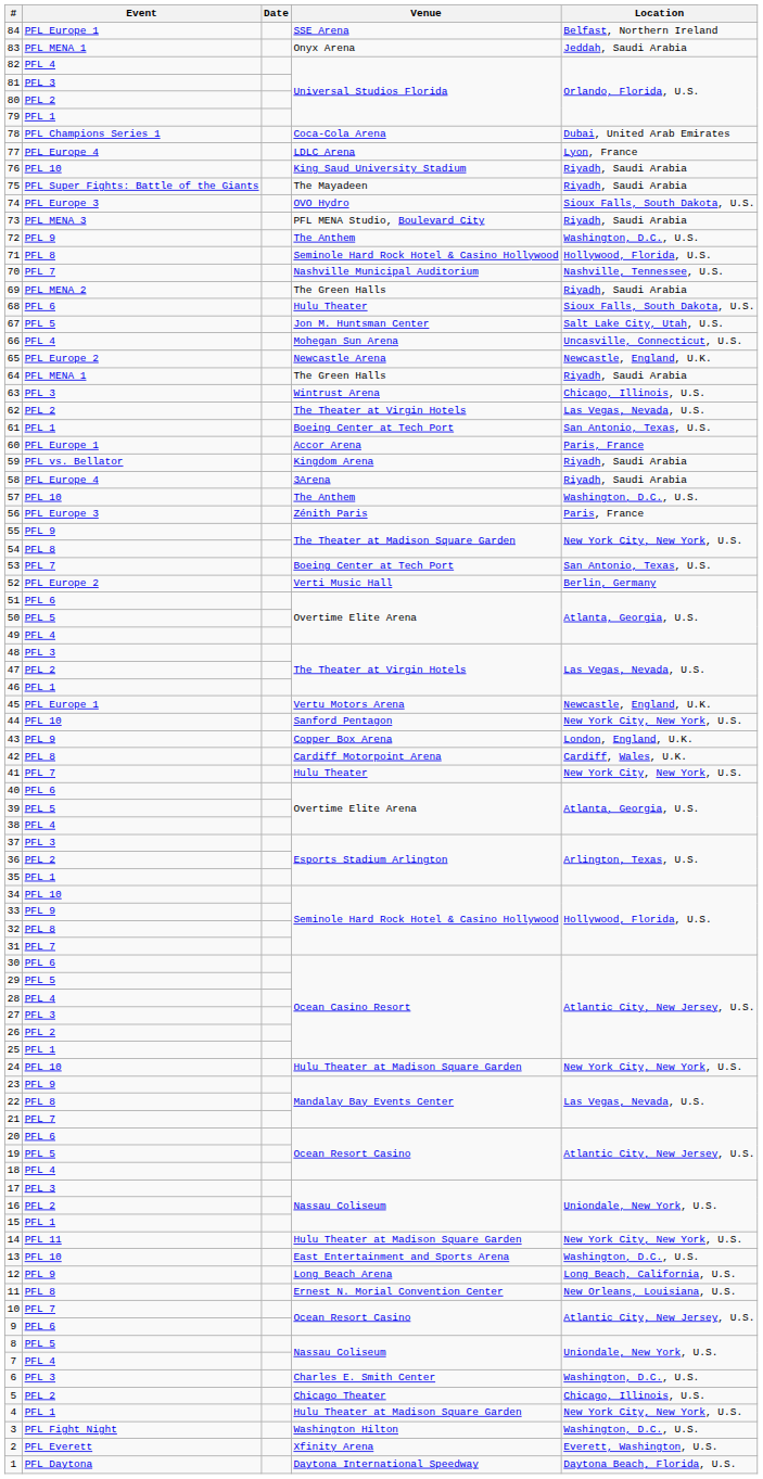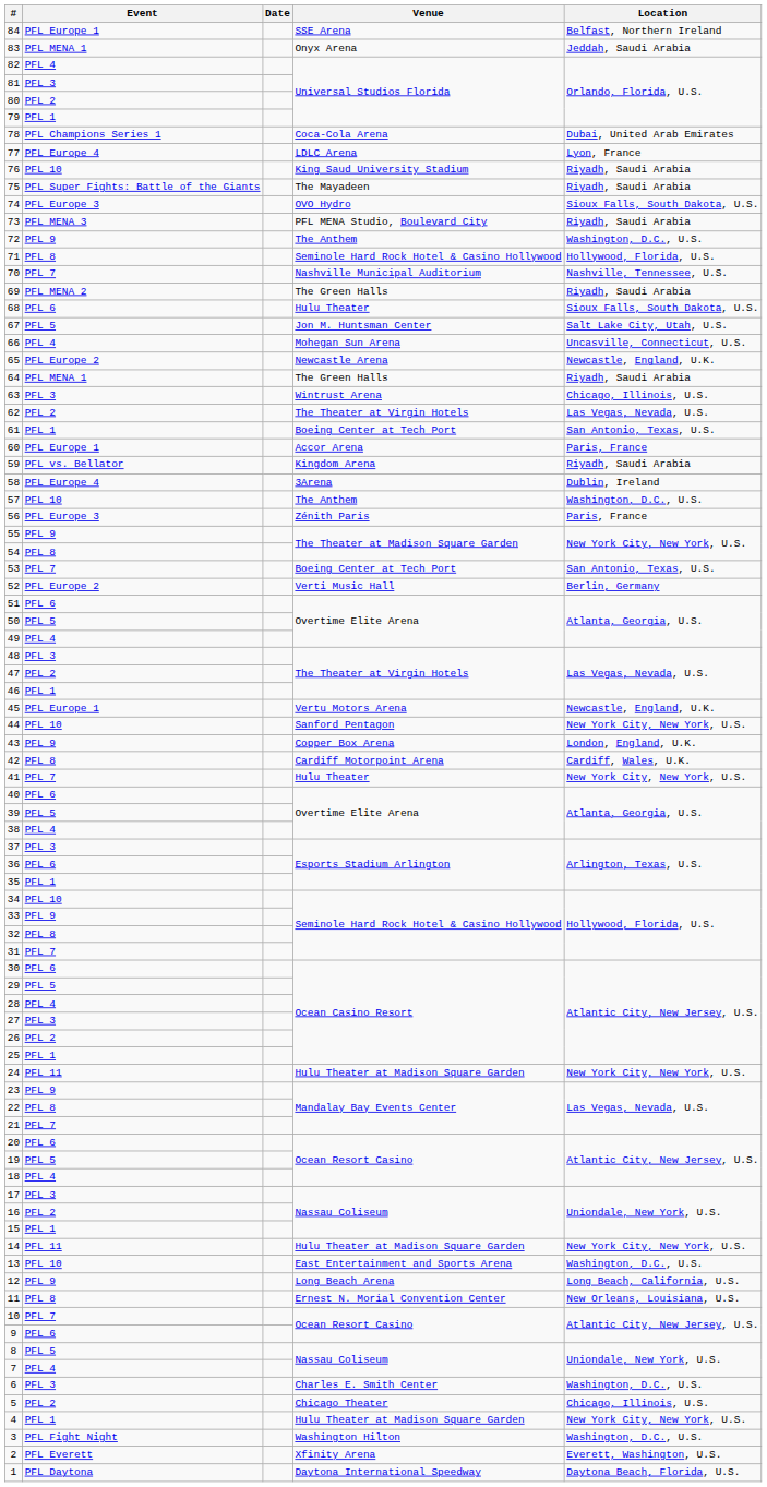 <table class="sortable wikitable succession-box" style="font-size:90%;" id="Past_events">
 <tr>
 <th scope="col">#</th>
 <th scope="col">Event</th>
 <th scope="col">Date</th>
 <th scope="col">Venue</th>
 <th scope="col">Location</th>
 </tr>
 <tr>
 <td align="center">84</td>
 <td><a href='#'>PFL Europe 1</a></td>
 <td></td>
 <td><a href='#'>SSE Arena</a></td>
 <td><a href='#'>Belfast</a>, Northern Ireland</td>
 </tr>
 <tr>
 <td align="center">83</td>
 <td><a href='#'>PFL MENA 1</a></td>
 <td></td>
 <td>Onyx Arena</td>
 <td><a href='#'>Jeddah</a>, Saudi Arabia</td>
 </tr>
 <tr>
 <td align="center">82</td>
 <td><a href='#'>PFL 4</a></td>
 <td></td>
 <td rowspan=4><a href='#'>Universal Studios Florida</a></td>
 <td rowspan=4><a href='#'>Orlando, Florida</a>, U.S.</td>
 </tr>
 <tr>
 <td align="center">81</td>
 <td><a href='#'>PFL 3</a></td>
 <td></td>
 </tr>
 <tr>
 <td align="center">80</td>
 <td><a href='#'>PFL 2</a></td>
 <td></td>
 </tr>
 <tr>
 <td align="center">79</td>
 <td><a href='#'>PFL 1</a></td>
 <td></td>
 </tr>
 <tr>
 <td align="center">78</td>
 <td><a href='#'>PFL Champions Series 1</a></td>
 <td></td>
 <td><a href='#'>Coca-Cola Arena</a></td>
 <td><a href='#'>Dubai</a>, United Arab Emirates</td>
 </tr>
 <tr>
 <td align="center">77</td>
 <td><a href='#'>PFL Europe 4</a></td>
 <td></td>
 <td><a href='#'>LDLC Arena</a></td>
 <td><a href='#'>Lyon</a>, France</td>
 </tr>
 <tr>
 <td align="center">76</td>
 <td><a href='#'>PFL 10</a></td>
 <td></td>
 <td><a href='#'>King Saud University Stadium</a></td>
 <td><a href='#'>Riyadh</a>, Saudi Arabia</td>
 </tr>
 <tr>
 <td align="center">75</td>
 <td><a href='#'>PFL Super Fights: Battle of the Giants</a></td>
 <td></td>
 <td>The Mayadeen</td>
 <td><a href='#'>Riyadh</a>, Saudi Arabia</td>
 </tr>
 <tr>
 <td align="center">74</td>
 <td><a href='#'>PFL Europe 3</a></td>
 <td></td>
 <td><a href='#'>OVO Hydro</a></td>
 <td><a href='#'>Sioux Falls, South Dakota</a>, U.S.</td>
 </tr>
 <tr>
 <td align="center">73</td>
 <td><a href='#'>PFL MENA 3</a></td>
 <td></td>
 <td>PFL MENA Studio, <a href='#'>Boulevard City</a></td>
 <td><a href='#'>Riyadh</a>, Saudi Arabia</td>
 </tr>
 <tr>
 <td align="center">72</td>
 <td><a href='#'>PFL 9</a></td>
 <td></td>
 <td><a href='#'>The Anthem</a></td>
 <td><a href='#'>Washington, D.C.</a>, U.S.</td>
 </tr>
 <tr>
 <td align="center">71</td>
 <td><a href='#'>PFL 8</a></td>
 <td></td>
 <td><a href='#'>Seminole Hard Rock Hotel & Casino Hollywood</a></td>
 <td><a href='#'>Hollywood, Florida</a>, U.S.</td>
 </tr>
 <tr>
 <td align="center">70</td>
 <td><a href='#'>PFL 7</a></td>
 <td></td>
 <td><a href='#'>Nashville Municipal Auditorium</a></td>
 <td><a href='#'>Nashville, Tennessee</a>, U.S.</td>
 </tr>
 <tr>
 <td align="center">69</td>
 <td><a href='#'>PFL MENA 2</a></td>
 <td></td>
 <td>The Green Halls</td>
 <td><a href='#'>Riyadh</a>, Saudi Arabia</td>
 </tr>
 <tr>
 <td align="center">68</td>
 <td><a href='#'>PFL 6</a></td>
 <td></td>
 <td><a href='#'>Hulu Theater</a></td>
 <td><a href='#'>Sioux Falls, South Dakota</a>, U.S.</td>
 </tr>
 <tr>
 <td align="center">67</td>
 <td><a href='#'>PFL 5</a></td>
 <td></td>
 <td><a href='#'>Jon M. Huntsman Center</a></td>
 <td><a href='#'>Salt Lake City, Utah</a>, U.S.</td>
 </tr>
 <tr>
 <td align="center">66</td>
 <td><a href='#'>PFL 4</a></td>
 <td></td>
 <td><a href='#'>Mohegan Sun Arena</a></td>
 <td><a href='#'>Uncasville, Connecticut</a>, U.S.</td>
 </tr>
 <tr>
 <td align="center">65</td>
 <td><a href='#'>PFL Europe 2</a></td>
 <td></td>
 <td><a href='#'>Newcastle Arena</a></td>
 <td><a href='#'>Newcastle</a>, <a href='#'>England</a>, U.K.</td>
 </tr>
 <tr>
 <td align="center">64</td>
 <td><a href='#'>PFL MENA 1</a></td>
 <td></td>
 <td>The Green Halls</td>
 <td><a href='#'>Riyadh</a>, Saudi Arabia</td>
 </tr>
 <tr>
 <td align="center">63</td>
 <td><a href='#'>PFL 3</a></td>
 <td></td>
 <td><a href='#'>Wintrust Arena</a></td>
 <td><a href='#'>Chicago, Illinois</a>, U.S.</td>
 </tr>
 <tr>
 <td align="center">62</td>
 <td><a href='#'>PFL 2</a></td>
 <td></td>
 <td><a href='#'>The Theater at Virgin Hotels</a></td>
 <td><a href='#'>Las Vegas, Nevada</a>, U.S.</td>
 </tr>
 <tr>
 <td align="center">61</td>
 <td><a href='#'>PFL 1</a></td>
 <td></td>
 <td><a href='#'>Boeing Center at Tech Port</a></td>
 <td><a href='#'>San Antonio, Texas</a>, U.S.</td>
 </tr>
 <tr>
 <td align="center">60</td>
 <td><a href='#'>PFL Europe 1</a></td>
 <td></td>
 <td><a href='#'>Accor Arena</a></td>
 <td><a href='#'>Paris, France</a></td>
 </tr>
 <tr>
 <td align="center">59</td>
 <td><a href='#'>PFL vs. Bellator</a></td>
 <td></td>
 <td><a href='#'>Kingdom Arena</a></td>
 <td><a href='#'>Riyadh</a>, Saudi Arabia</td>
 </tr>
 <tr>
 <td align="center">58</td>
 <td><a href='#'>PFL Europe 4</a></td>
 <td></td>
 <td><a href='#'>3Arena</a></td>
-<td><a href='#'>Riyadh</a>, Saudi Arabia</td>
+<td><a href='#'>Dublin</a>, Ireland</td>
 </tr>
 <tr>
 <td align="center">57</td>
 <td><a href='#'>PFL 10</a></td>
 <td></td>
 <td><a href='#'>The Anthem</a></td>
 <td><a href='#'>Washington, D.C.</a>, U.S.</td>
 </tr>
 <tr>
 <td align="center">56</td>
 <td><a href='#'>PFL Europe 3</a></td>
 <td></td>
 <td><a href='#'>Zénith Paris</a></td>
 <td><a href='#'>Paris</a>, France</td>
 </tr>
 <tr>
 <td align="center">55</td>
 <td><a href='#'>PFL 9</a></td>
 <td></td>
 <td rowspan=2><a href='#'>The Theater at Madison Square Garden</a></td>
 <td rowspan=2><a href='#'>New York City, New York</a>, U.S.</td>
 </tr>
 <tr>
 <td align="center">54</td>
 <td><a href='#'>PFL 8</a></td>
 <td></td>
 </tr>
 <tr>
 <td align="center">53</td>
 <td><a href='#'>PFL 7</a></td>
 <td></td>
 <td><a href='#'>Boeing Center at Tech Port</a></td>
 <td><a href='#'>San Antonio, Texas</a>, U.S.</td>
 </tr>
 <tr>
 <td align="center">52</td>
 <td><a href='#'>PFL Europe 2</a></td>
 <td></td>
 <td><a href='#'>Verti Music Hall</a></td>
 <td><a href='#'>Berlin, Germany</a></td>
 </tr>
 <tr>
 <td align="center">51</td>
 <td><a href='#'>PFL 6</a></td>
 <td></td>
 <td rowspan=3>Overtime Elite Arena</td>
 <td rowspan=3><a href='#'>Atlanta, Georgia</a>, U.S.</td>
 </tr>
 <tr>
 <td align="center">50</td>
 <td><a href='#'>PFL 5</a></td>
 <td></td>
 </tr>
 <tr>
 <td align="center">49</td>
 <td><a href='#'>PFL 4</a></td>
 <td></td>
 </tr>
 <tr>
 <td align="center">48</td>
 <td><a href='#'>PFL 3</a></td>
 <td></td>
 <td rowspan=3><a href='#'>The Theater at Virgin Hotels</a></td>
 <td rowspan=3><a href='#'>Las Vegas, Nevada</a>, U.S.</td>
 </tr>
 <tr>
 <td align="center">47</td>
 <td><a href='#'>PFL 2</a></td>
 <td></td>
 </tr>
 <tr>
 <td align="center">46</td>
 <td><a href='#'>PFL 1</a></td>
 <td></td>
 </tr>
 <tr>
 <td align="center">45</td>
 <td><a href='#'>PFL Europe 1</a></td>
 <td></td>
 <td><a href='#'>Vertu Motors Arena</a></td>
 <td><a href='#'>Newcastle</a>, <a href='#'>England</a>, U.K.</td>
 </tr>
 <tr>
 <td align=center>44</td>
 <td><a href='#'>PFL 10</a></td>
 <td></td>
 <td><a href='#'>Sanford Pentagon</a></td>
 <td><a href='#'>New York City, New York</a>, U.S.</td>
 </tr>
 <tr>
 <td align=center>43</td>
 <td><a href='#'>PFL 9</a></td>
 <td></td>
 <td><a href='#'>Copper Box Arena</a></td>
 <td><a href='#'>London</a>, <a href='#'>England</a>, U.K.</td>
 </tr>
 <tr>
 <td align=center>42</td>
 <td><a href='#'>PFL 8</a></td>
 <td></td>
 <td><a href='#'>Cardiff Motorpoint Arena</a></td>
 <td><a href='#'>Cardiff</a>, <a href='#'>Wales</a>, U.K.</td>
 </tr>
 <tr>
 <td align=center>41</td>
 <td><a href='#'>PFL 7</a></td>
 <td></td>
 <td><a href='#'>Hulu Theater</a></td>
 <td><a href='#'>New York City</a>, <a href='#'>New York</a>, U.S.</td>
 </tr>
 <tr>
 <td align=center>40</td>
 <td><a href='#'>PFL 6</a></td>
 <td></td>
 <td rowspan=3>Overtime Elite Arena</td>
 <td rowspan=3><a href='#'>Atlanta, Georgia</a>, U.S.</td>
 </tr>
 <tr>
 <td align=center>39</td>
 <td><a href='#'>PFL 5</a></td>
 <td></td>
 </tr>
 <tr>
 <td align=center>38</td>
 <td><a href='#'>PFL 4</a></td>
 <td></td>
 </tr>
 <tr>
 <td align=center>37</td>
 <td><a href='#'>PFL 3</a></td>
 <td></td>
 <td rowspan=3><a href='#'>Esports Stadium Arlington</a></td>
 <td rowspan=3><a href='#'>Arlington, Texas</a>, U.S.</td>
 </tr>
 <tr>
 <td align=center>36</td>
-<td><a href='#'>PFL 2</a></td>
+<td><a href='#'>PFL 6</a></td>
 <td></td>
 </tr>
 <tr>
 <td align=center>35</td>
 <td><a href='#'>PFL 1</a></td>
 <td></td>
 </tr>
 <tr>
 <td align=center>34</td>
 <td><a href='#'>PFL 10</a></td>
 <td></td>
 <td rowspan=4><a href='#'>Seminole Hard Rock Hotel & Casino Hollywood</a></td>
 <td rowspan=4><a href='#'>Hollywood, Florida</a>, U.S.</td>
 </tr>
 <tr>
 <td align=center>33</td>
 <td><a href='#'>PFL 9</a></td>
 <td></td>
 </tr>
 <tr>
 <td align=center>32</td>
 <td><a href='#'>PFL 8</a></td>
 <td></td>
 </tr>
 <tr>
 <td align=center>31</td>
 <td><a href='#'>PFL 7</a></td>
 <td></td>
 </tr>
 <tr>
 <td align=center>30</td>
 <td><a href='#'>PFL 6</a></td>
 <td></td>
 <td rowspan=6><a href='#'>Ocean Casino Resort</a></td>
 <td rowspan=6><a href='#'>Atlantic City, New Jersey</a>, U.S.</td>
 </tr>
 <tr>
 <td align=center>29</td>
 <td><a href='#'>PFL 5</a></td>
 <td></td>
 </tr>
 <tr>
 <td align=center>28</td>
 <td><a href='#'>PFL 4</a></td>
 <td></td>
 </tr>
 <tr>
 <td align=center>27</td>
 <td><a href='#'>PFL 3</a></td>
 <td></td>
 </tr>
 <tr>
 <td align=center>26</td>
 <td><a href='#'>PFL 2</a></td>
 <td></td>
 </tr>
 <tr>
 <td align=center>25</td>
 <td><a href='#'>PFL 1</a></td>
 <td></td>
 </tr>
 <tr>
 <td align=center>24</td>
-<td><a href='#'>PFL 10</a></td>
+<td><a href='#'>PFL 11</a></td>
 <td></td>
 <td><a href='#'>Hulu Theater at Madison Square Garden</a></td>
 <td><a href='#'>New York City, New York</a>, U.S.</td>
 </tr>
 <tr>
 <td align=center>23</td>
 <td><a href='#'>PFL 9</a></td>
 <td></td>
 <td rowspan=3><a href='#'>Mandalay Bay Events Center</a></td>
 <td rowspan=3><a href='#'>Las Vegas, Nevada</a>, U.S.</td>
 </tr>
 <tr>
 <td align=center>22</td>
 <td><a href='#'>PFL 8</a></td>
 <td></td>
 </tr>
 <tr>
 <td align=center>21</td>
 <td><a href='#'>PFL 7</a></td>
 <td></td>
 </tr>
 <tr>
 <td align=center>20</td>
 <td><a href='#'>PFL 6</a></td>
 <td></td>
 <td rowspan=3><a href='#'>Ocean Resort Casino</a></td>
 <td rowspan=3><a href='#'>Atlantic City, New Jersey</a>, U.S.</td>
 </tr>
 <tr>
 <td align=center>19</td>
 <td><a href='#'>PFL 5</a></td>
 <td></td>
 </tr>
 <tr>
 <td align=center>18</td>
 <td><a href='#'>PFL 4</a></td>
 <td></td>
 </tr>
 <tr>
 <td align=center>17</td>
 <td><a href='#'>PFL 3</a></td>
 <td></td>
 <td rowspan=3><a href='#'>Nassau Coliseum</a></td>
 <td rowspan=3><a href='#'>Uniondale, New York</a>, U.S.</td>
 </tr>
 <tr>
 <td align=center>16</td>
 <td><a href='#'>PFL 2</a></td>
 <td></td>
 </tr>
 <tr>
 <td align=center>15</td>
 <td><a href='#'>PFL 1</a></td>
 <td></td>
 </tr>
 <tr>
 <td align=center>14</td>
 <td><a href='#'>PFL 11</a></td>
 <td></td>
 <td><a href='#'>Hulu Theater at Madison Square Garden</a></td>
 <td><a href='#'>New York City, New York</a>, U.S.</td>
 </tr>
 <tr>
 <td align=center>13</td>
 <td><a href='#'>PFL 10</a></td>
 <td></td>
 <td><a href='#'>East Entertainment and Sports Arena</a></td>
 <td><a href='#'>Washington, D.C.</a>, U.S.</td>
 </tr>
 <tr>
 <td align=center>12</td>
 <td><a href='#'>PFL 9</a></td>
 <td></td>
 <td><a href='#'>Long Beach Arena</a></td>
 <td><a href='#'>Long Beach, California</a>, U.S.</td>
 </tr>
 <tr>
 <td align=center>11</td>
 <td><a href='#'>PFL 8</a></td>
 <td></td>
 <td><a href='#'>Ernest N. Morial Convention Center</a></td>
 <td><a href='#'>New Orleans, Louisiana</a>, U.S.</td>
 </tr>
 <tr>
 <td align=center>10</td>
 <td><a href='#'>PFL 7</a></td>
 <td></td>
 <td rowspan=2><a href='#'>Ocean Resort Casino</a></td>
 <td rowspan=2><a href='#'>Atlantic City, New Jersey</a>, U.S.</td>
 </tr>
 <tr>
 <td align=center>9</td>
 <td><a href='#'>PFL 6</a></td>
 <td></td>
 </tr>
 <tr>
 <td align=center>8</td>
 <td><a href='#'>PFL 5</a></td>
 <td></td>
 <td rowspan=2><a href='#'>Nassau Coliseum</a></td>
 <td rowspan=2><a href='#'>Uniondale, New York</a>, U.S.</td>
 </tr>
 <tr>
 <td align=center>7</td>
 <td><a href='#'>PFL 4</a></td>
 <td></td>
 </tr>
 <tr>
 <td align=center>6</td>
 <td><a href='#'>PFL 3</a></td>
 <td></td>
 <td><a href='#'>Charles E. Smith Center</a></td>
 <td><a href='#'>Washington, D.C.</a>, U.S.</td>
 </tr>
 <tr>
 <td align=center>5</td>
 <td><a href='#'>PFL 2</a></td>
 <td></td>
 <td><a href='#'>Chicago Theater</a></td>
 <td><a href='#'>Chicago, Illinois</a>, U.S.</td>
 </tr>
 <tr>
 <td align=center>4</td>
 <td><a href='#'>PFL 1</a></td>
 <td></td>
 <td><a href='#'>Hulu Theater at Madison Square Garden</a></td>
 <td><a href='#'>New York City, New York</a>, U.S.</td>
 </tr>
 <tr>
 <td align=center>3</td>
 <td><a href='#'>PFL Fight Night</a></td>
 <td></td>
 <td><a href='#'>Washington Hilton</a></td>
 <td><a href='#'>Washington, D.C.</a>, U.S.</td>
 </tr>
 <tr>
 <td align=center>2</td>
 <td><a href='#'>PFL Everett</a></td>
 <td></td>
 <td><a href='#'>Xfinity Arena</a></td>
 <td><a href='#'>Everett, Washington</a>, U.S.</td>
 </tr>
 <tr>
 <td align=center>1</td>
 <td><a href='#'>PFL Daytona</a></td>
 <td></td>
 <td><a href='#'>Daytona International Speedway</a></td>
 <td><a href='#'>Daytona Beach, Florida</a>, U.S.</td>
 </tr>
 </table>
